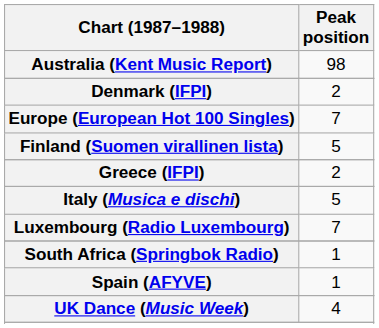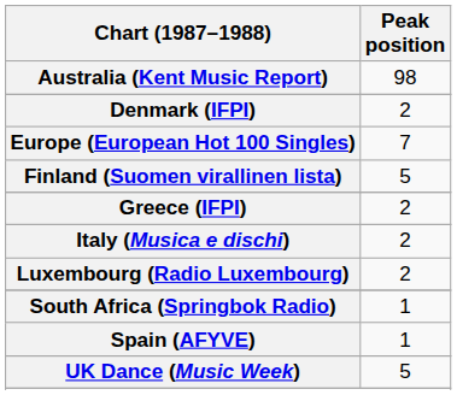 <table class="wikitable sortable plainrowheaders" style="text-align:center">
 <tr>
 <th scope="col">Chart (1987–1988)</th>
 <th scope="col">Peak<br>position</th>
 </tr>
 <tr>
 <th scope="row">Australia (<a href='#'>Kent Music Report</a>)</th>
 <td>98</td>
 </tr>
 <tr>
 </tr>
 <tr>
 </tr>
 <tr>
 <th scope="row">Denmark (<a href='#'>IFPI</a>)</th>
 <td>2</td>
 </tr>
 <tr>
 <th scope="row">Europe (<a href='#'>European Hot 100 Singles</a>)</th>
 <td>7</td>
 </tr>
 <tr>
 <th scope="row">Finland (<a href='#'>Suomen virallinen lista</a>)</th>
 <td>5</td>
 </tr>
 <tr>
 </tr>
 <tr>
 <th scope="row">Greece (<a href='#'>IFPI</a>)</th>
 <td>2</td>
 </tr>
 <tr>
 </tr>
 <tr>
 <th scope="row">Italy (<em><a href='#'>Musica e dischi</a></em>)</th>
-<td>5</td>
+<td>2</td>
 </tr>
 <tr>
 <th scope="row">Luxembourg (<a href='#'>Radio Luxembourg</a>)</th>
-<td align="center">7</td>
+<td align="center">2</td>
 </tr>
 <tr>
 </tr>
 <tr>
 </tr>
 <tr>
 </tr>
 <tr>
 <th scope="row">South Africa (<a href='#'>Springbok Radio</a>)</th>
 <td>1</td>
 </tr>
 <tr>
 <th scope="row">Spain (<a href='#'>AFYVE</a>)</th>
 <td>1</td>
 </tr>
 <tr>
 </tr>
 <tr>
 </tr>
 <tr>
 </tr>
 <tr>
 <th scope="row"><a href='#'>UK Dance</a> (<em><a href='#'>Music Week</a></em>)</th>
-<td>4</td>
+<td>5</td>
 </tr>
 <tr>
 </tr>
 <tr>
 </tr>
 <tr>
 </tr>
 </table>
